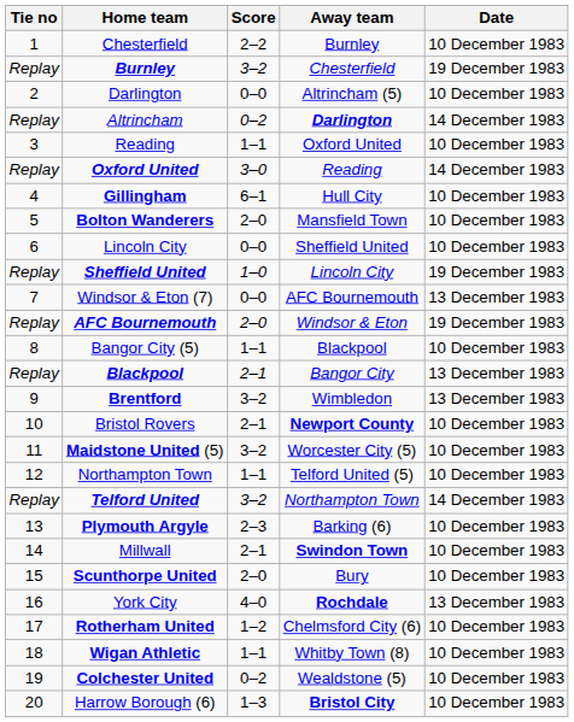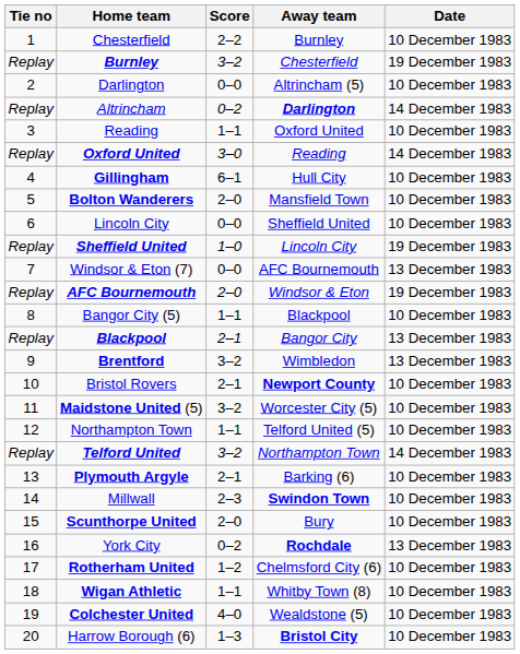 <table class="wikitable" style="text-align: center">
 <tr>
 <th>Tie no</th>
 <th>Home team</th>
 <th>Score</th>
 <th>Away team</th>
 <th>Date</th>
 </tr>
 <tr>
 <td>1</td>
 <td><a href='#'>Chesterfield</a></td>
 <td>2–2</td>
 <td><a href='#'>Burnley</a></td>
 <td>10 December 1983</td>
 </tr>
 <tr>
 <td><em>Replay</em></td>
 <td><strong><em><a href='#'>Burnley</a></em></strong></td>
 <td><em>3–2</em></td>
 <td><em><a href='#'>Chesterfield</a></em></td>
 <td>19 December 1983</td>
 </tr>
 <tr>
 <td>2</td>
 <td><a href='#'>Darlington</a></td>
 <td>0–0</td>
 <td><a href='#'>Altrincham</a> (5)</td>
 <td>10 December 1983</td>
 </tr>
 <tr>
 <td><em>Replay</em></td>
 <td><em><a href='#'>Altrincham</a></em></td>
 <td><em>0–2</em></td>
 <td><strong><em><a href='#'>Darlington</a></em></strong></td>
 <td>14 December 1983</td>
 </tr>
 <tr>
 <td>3</td>
 <td><a href='#'>Reading</a></td>
 <td>1–1</td>
 <td><a href='#'>Oxford United</a></td>
 <td>10 December 1983</td>
 </tr>
 <tr>
 <td><em>Replay</em></td>
 <td><strong><em><a href='#'>Oxford United</a></em></strong></td>
 <td><em>3–0</em></td>
 <td><em><a href='#'>Reading</a></em></td>
 <td>14 December 1983</td>
 </tr>
 <tr>
 <td>4</td>
 <td><strong><a href='#'>Gillingham</a></strong></td>
 <td>6–1</td>
 <td><a href='#'>Hull City</a></td>
 <td>10 December 1983</td>
 </tr>
 <tr>
 <td>5</td>
 <td><strong><a href='#'>Bolton Wanderers</a></strong></td>
 <td>2–0</td>
 <td><a href='#'>Mansfield Town</a></td>
 <td>10 December 1983</td>
 </tr>
 <tr>
 <td>6</td>
 <td><a href='#'>Lincoln City</a></td>
 <td>0–0</td>
 <td><a href='#'>Sheffield United</a></td>
 <td>10 December 1983</td>
 </tr>
 <tr>
 <td><em>Replay</em></td>
 <td><strong><em><a href='#'>Sheffield United</a></em></strong></td>
 <td><em>1–0</em></td>
 <td><em><a href='#'>Lincoln City</a></em></td>
 <td>19 December 1983</td>
 </tr>
 <tr>
 <td>7</td>
 <td><a href='#'>Windsor & Eton</a> (7)</td>
 <td>0–0</td>
 <td><a href='#'>AFC Bournemouth</a></td>
 <td>13 December 1983</td>
 </tr>
 <tr>
 <td><em>Replay</em></td>
 <td><strong><em><a href='#'>AFC Bournemouth</a></em></strong></td>
 <td><em>2–0</em></td>
 <td><em><a href='#'>Windsor & Eton</a></em></td>
 <td>19 December 1983</td>
 </tr>
 <tr>
 <td>8</td>
 <td><a href='#'>Bangor City</a> (5)</td>
 <td>1–1</td>
 <td><a href='#'>Blackpool</a></td>
 <td>10 December 1983</td>
 </tr>
 <tr>
 <td><em>Replay</em></td>
 <td><strong><em><a href='#'>Blackpool</a></em></strong></td>
 <td><em>2–1</em></td>
 <td><em><a href='#'>Bangor City</a></em></td>
 <td>13 December 1983</td>
 </tr>
 <tr>
 <td>9</td>
 <td><strong><a href='#'>Brentford</a></strong></td>
 <td>3–2</td>
 <td><a href='#'>Wimbledon</a></td>
 <td>13 December 1983</td>
 </tr>
 <tr>
 <td>10</td>
 <td><a href='#'>Bristol Rovers</a></td>
 <td>2–1</td>
 <td><strong><a href='#'>Newport County</a></strong></td>
 <td>10 December 1983</td>
 </tr>
 <tr>
 <td>11</td>
 <td><strong><a href='#'>Maidstone United</a></strong> (5)</td>
 <td>3–2</td>
 <td><a href='#'>Worcester City</a> (5)</td>
 <td>10 December 1983</td>
 </tr>
 <tr>
 <td>12</td>
 <td><a href='#'>Northampton Town</a></td>
 <td>1–1</td>
 <td><a href='#'>Telford United</a> (5)</td>
 <td>10 December 1983</td>
 </tr>
 <tr>
 <td><em>Replay</em></td>
 <td><strong><em><a href='#'>Telford United</a></em></strong></td>
 <td><em>3–2</em></td>
 <td><em><a href='#'>Northampton Town</a></em></td>
 <td>14 December 1983</td>
 </tr>
 <tr>
 <td>13</td>
 <td><strong><a href='#'>Plymouth Argyle</a></strong></td>
-<td>2–3</td>
+<td>2–1</td>
 <td><a href='#'>Barking</a> (6)</td>
 <td>10 December 1983</td>
 </tr>
 <tr>
 <td>14</td>
 <td><a href='#'>Millwall</a></td>
-<td>2–1</td>
+<td>2–3</td>
 <td><strong><a href='#'>Swindon Town</a></strong></td>
 <td>10 December 1983</td>
 </tr>
 <tr>
 <td>15</td>
 <td><strong><a href='#'>Scunthorpe United</a></strong></td>
 <td>2–0</td>
 <td><a href='#'>Bury</a></td>
 <td>10 December 1983</td>
 </tr>
 <tr>
 <td>16</td>
 <td><a href='#'>York City</a></td>
-<td>4–0</td>
+<td>0–2</td>
 <td><strong><a href='#'>Rochdale</a></strong></td>
 <td>13 December 1983</td>
 </tr>
 <tr>
 <td>17</td>
 <td><strong><a href='#'>Rotherham United</a></strong></td>
 <td>1–2</td>
 <td><a href='#'>Chelmsford City</a> (6)</td>
 <td>10 December 1983</td>
 </tr>
 <tr>
 <td>18</td>
 <td><strong><a href='#'>Wigan Athletic</a></strong></td>
 <td>1–1</td>
 <td><a href='#'>Whitby Town</a> (8)</td>
 <td>10 December 1983</td>
 </tr>
 <tr>
 <td>19</td>
 <td><strong><a href='#'>Colchester United</a></strong></td>
-<td>0–2</td>
+<td>4–0</td>
 <td><a href='#'>Wealdstone</a> (5)</td>
 <td>10 December 1983</td>
 </tr>
 <tr>
 <td>20</td>
 <td><a href='#'>Harrow Borough</a> (6)</td>
 <td>1–3</td>
 <td><strong><a href='#'>Bristol City</a></strong></td>
 <td>10 December 1983</td>
 </tr>
 </table>
